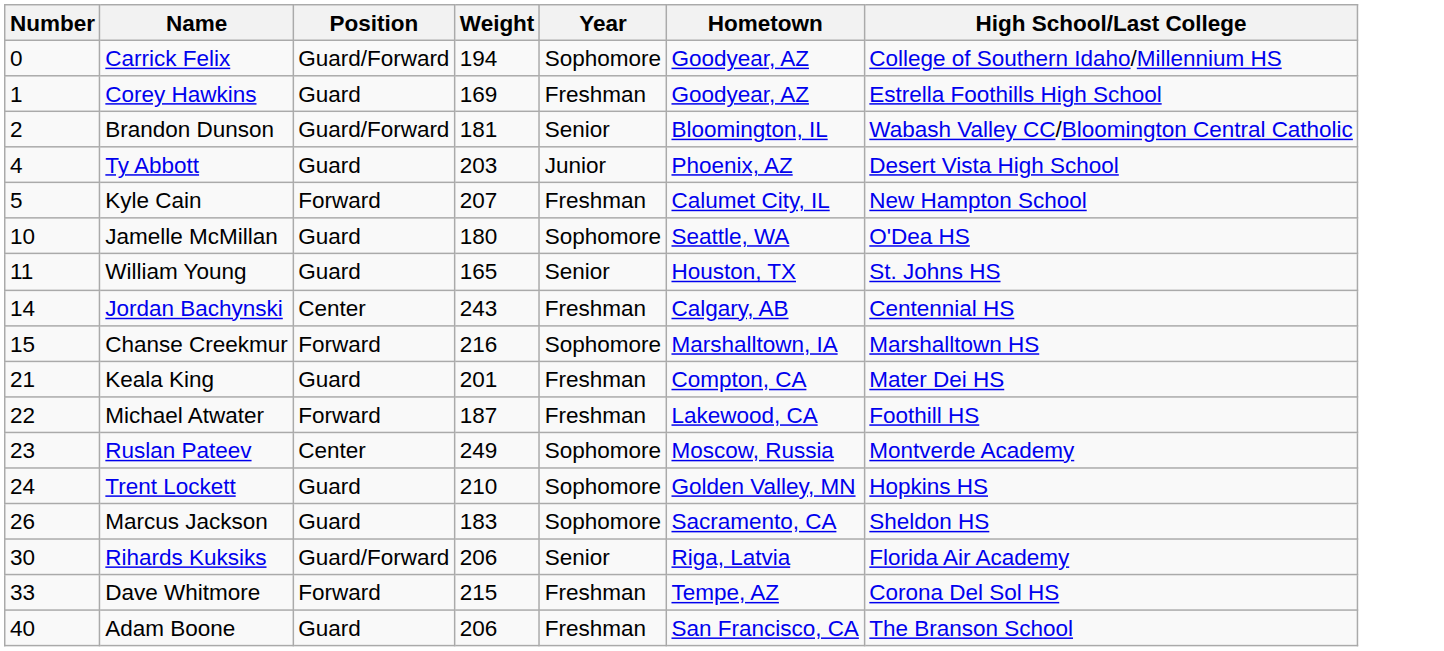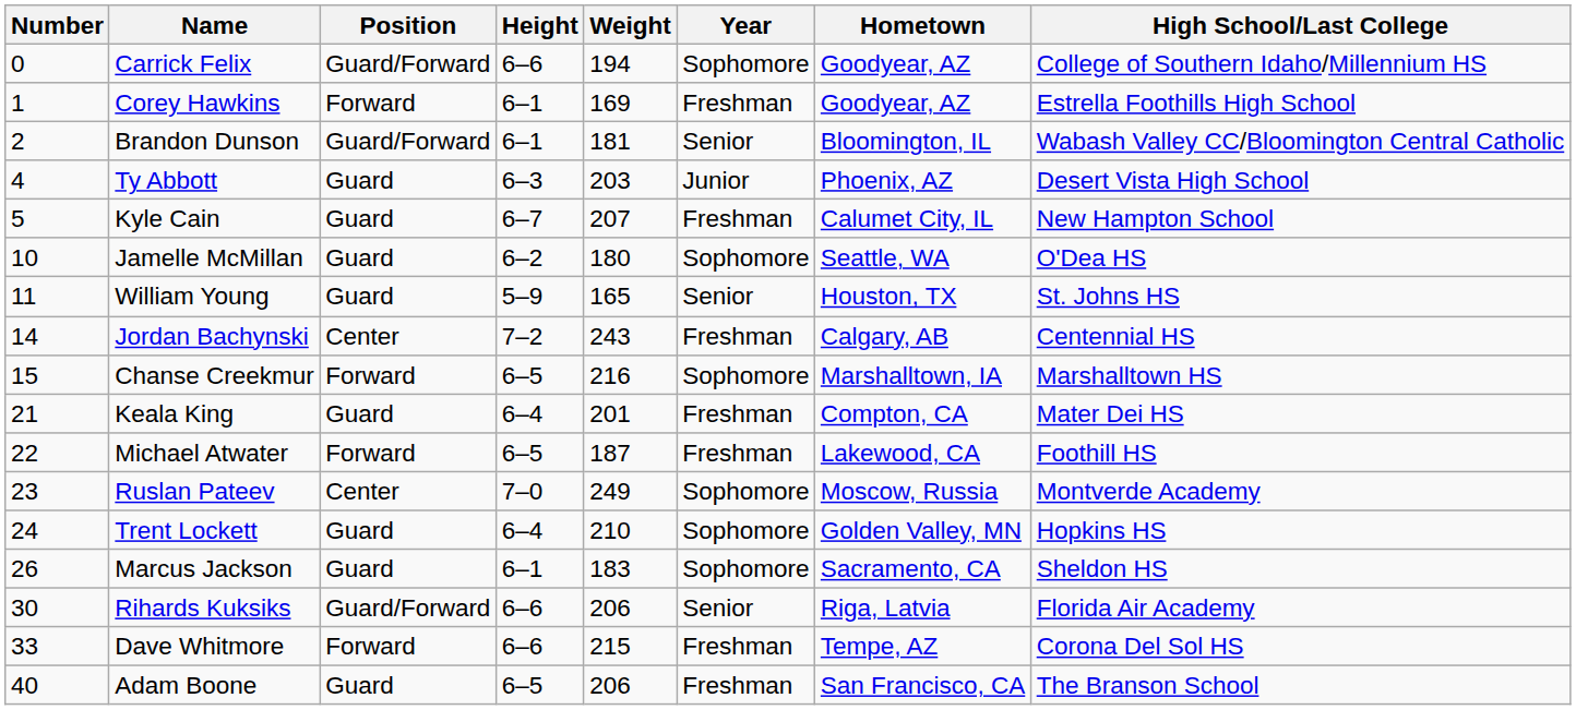 <table class="wikitable" style="font-size: 95%;">
 <tr>
 <th>Number</th>
 <th>Name</th>
 <th>Position</th>
+<th>Height</th>
 <th>Weight</th>
 <th>Year</th>
 <th>Hometown</th>
 <th>High School/Last College</th>
 </tr>
 <tr>
 <td>0</td>
 <td><a href='#'>Carrick Felix</a></td>
 <td>Guard/Forward</td>
+<td>6–6</td>
 <td>194</td>
 <td>Sophomore</td>
 <td><a href='#'>Goodyear, AZ</a></td>
 <td><a href='#'>College of Southern Idaho</a>/<a href='#'>Millennium HS</a></td>
 </tr>
 <tr>
 <td>1</td>
 <td><a href='#'>Corey Hawkins</a></td>
-<td>Guard</td>
+<td>Forward</td>
+<td>6–1</td>
 <td>169</td>
 <td>Freshman</td>
 <td><a href='#'>Goodyear, AZ</a></td>
 <td><a href='#'>Estrella Foothills High School</a></td>
 </tr>
 <tr>
 <td>2</td>
 <td>Brandon Dunson</td>
 <td>Guard/Forward</td>
+<td>6–1</td>
 <td>181</td>
 <td>Senior</td>
 <td><a href='#'>Bloomington, IL</a></td>
 <td><a href='#'>Wabash Valley CC</a>/<a href='#'>Bloomington Central Catholic</a></td>
 </tr>
 <tr>
 <td>4</td>
 <td><a href='#'>Ty Abbott</a></td>
 <td>Guard</td>
+<td>6–3</td>
 <td>203</td>
 <td>Junior</td>
 <td><a href='#'>Phoenix, AZ</a></td>
 <td><a href='#'>Desert Vista High School</a></td>
 </tr>
 <tr>
 <td>5</td>
 <td>Kyle Cain</td>
-<td>Forward</td>
+<td>Guard</td>
+<td>6–7</td>
 <td>207</td>
 <td>Freshman</td>
 <td><a href='#'>Calumet City, IL</a></td>
 <td><a href='#'>New Hampton School</a></td>
 </tr>
 <tr>
 <td>10</td>
 <td>Jamelle McMillan</td>
 <td>Guard</td>
+<td>6–2</td>
 <td>180</td>
 <td>Sophomore</td>
 <td><a href='#'>Seattle, WA</a></td>
 <td><a href='#'>O'Dea HS</a></td>
 </tr>
 <tr>
 <td>11</td>
 <td>William Young</td>
 <td>Guard</td>
+<td>5–9</td>
 <td>165</td>
 <td>Senior</td>
 <td><a href='#'>Houston, TX</a></td>
 <td><a href='#'>St. Johns HS</a></td>
 </tr>
 <tr>
 <td>14</td>
 <td><a href='#'>Jordan Bachynski</a></td>
 <td>Center</td>
+<td>7–2</td>
 <td>243</td>
 <td>Freshman</td>
 <td><a href='#'>Calgary, AB</a></td>
 <td><a href='#'>Centennial HS</a></td>
 </tr>
 <tr>
 <td>15</td>
 <td>Chanse Creekmur</td>
 <td>Forward</td>
+<td>6–5</td>
 <td>216</td>
 <td>Sophomore</td>
 <td><a href='#'>Marshalltown, IA</a></td>
 <td><a href='#'>Marshalltown HS</a></td>
 </tr>
 <tr>
 <td>21</td>
 <td>Keala King</td>
 <td>Guard</td>
+<td>6–4</td>
 <td>201</td>
 <td>Freshman</td>
 <td><a href='#'>Compton, CA</a></td>
 <td><a href='#'>Mater Dei HS</a></td>
 </tr>
 <tr>
 <td>22</td>
 <td>Michael Atwater</td>
 <td>Forward</td>
+<td>6–5</td>
 <td>187</td>
 <td>Freshman</td>
 <td><a href='#'>Lakewood, CA</a></td>
 <td><a href='#'>Foothill HS</a></td>
 </tr>
 <tr>
 <td>23</td>
 <td><a href='#'>Ruslan Pateev</a></td>
 <td>Center</td>
+<td>7–0</td>
 <td>249</td>
 <td>Sophomore</td>
 <td><a href='#'>Moscow, Russia</a></td>
 <td><a href='#'>Montverde Academy</a></td>
 </tr>
 <tr>
 <td>24</td>
 <td><a href='#'>Trent Lockett</a></td>
 <td>Guard</td>
+<td>6–4</td>
 <td>210</td>
 <td>Sophomore</td>
 <td><a href='#'>Golden Valley, MN</a></td>
 <td><a href='#'>Hopkins HS</a></td>
 </tr>
 <tr>
 <td>26</td>
 <td>Marcus Jackson</td>
 <td>Guard</td>
+<td>6–1</td>
 <td>183</td>
 <td>Sophomore</td>
 <td><a href='#'>Sacramento, CA</a></td>
 <td><a href='#'>Sheldon HS</a></td>
 </tr>
 <tr>
 <td>30</td>
 <td><a href='#'>Rihards Kuksiks</a></td>
 <td>Guard/Forward</td>
+<td>6–6</td>
 <td>206</td>
 <td>Senior</td>
 <td><a href='#'>Riga, Latvia</a></td>
 <td><a href='#'>Florida Air Academy</a></td>
 </tr>
 <tr>
 <td>33</td>
 <td>Dave Whitmore</td>
 <td>Forward</td>
+<td>6–6</td>
 <td>215</td>
 <td>Freshman</td>
 <td><a href='#'>Tempe, AZ</a></td>
 <td><a href='#'>Corona Del Sol HS</a></td>
 </tr>
 <tr>
 <td>40</td>
 <td>Adam Boone</td>
 <td>Guard</td>
+<td>6–5</td>
 <td>206</td>
 <td>Freshman</td>
 <td><a href='#'>San Francisco, CA</a></td>
 <td><a href='#'>The Branson School</a></td>
 </tr>
 </table>
